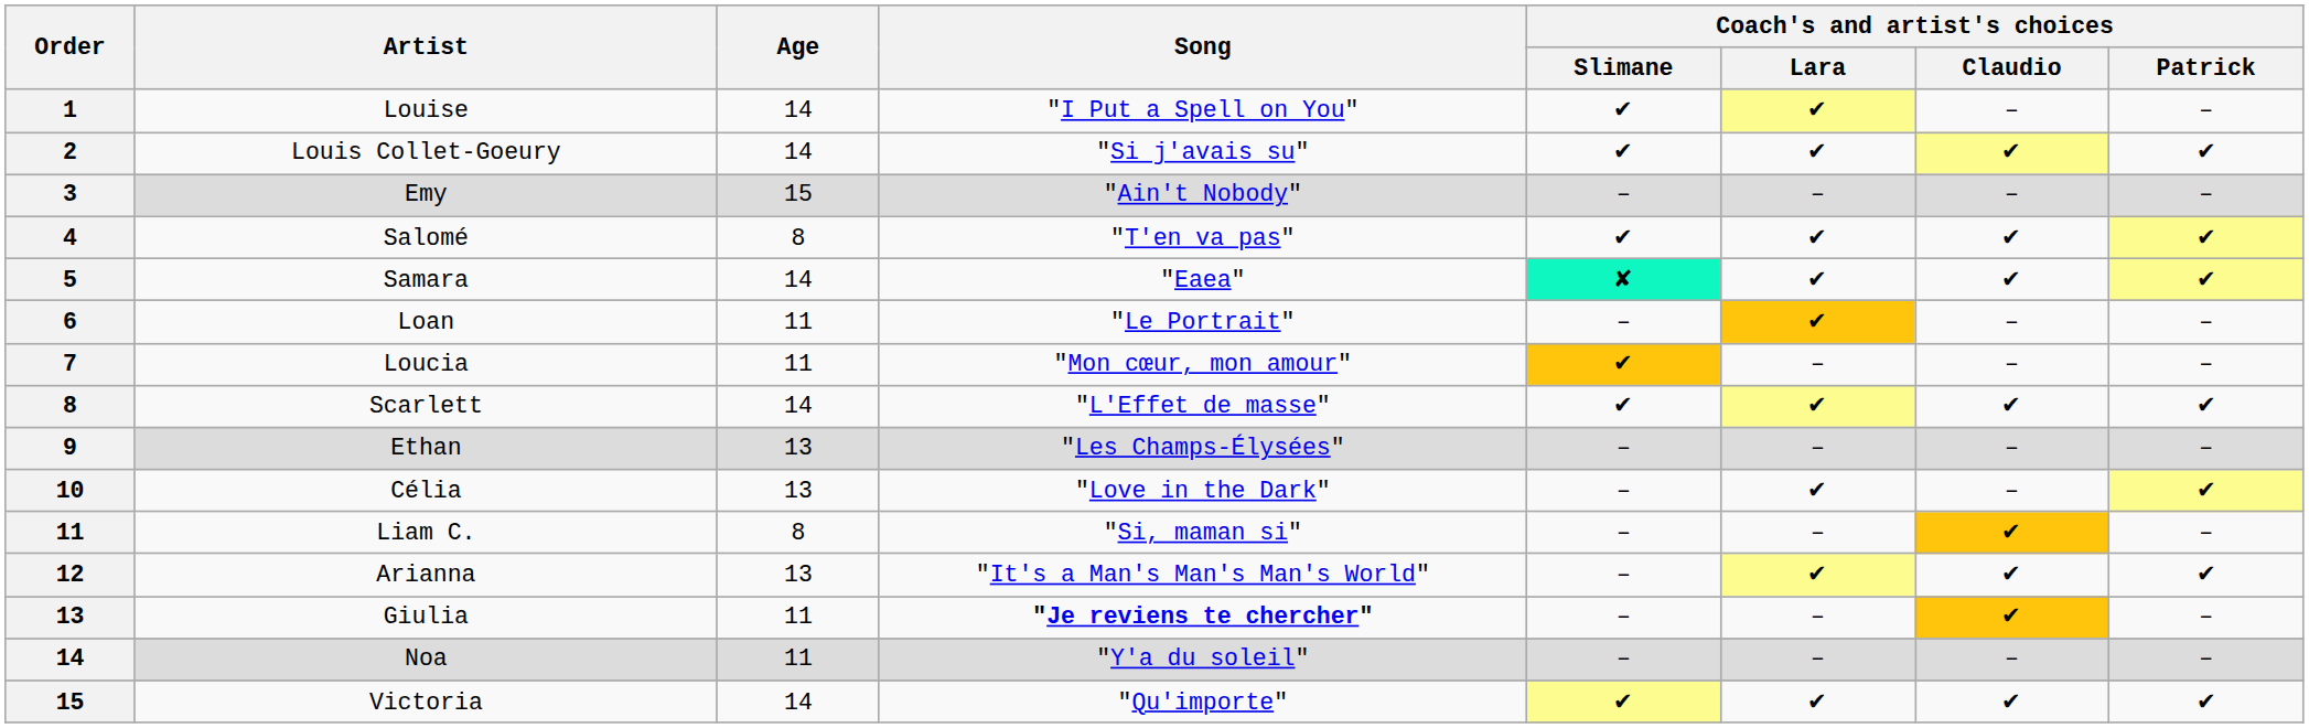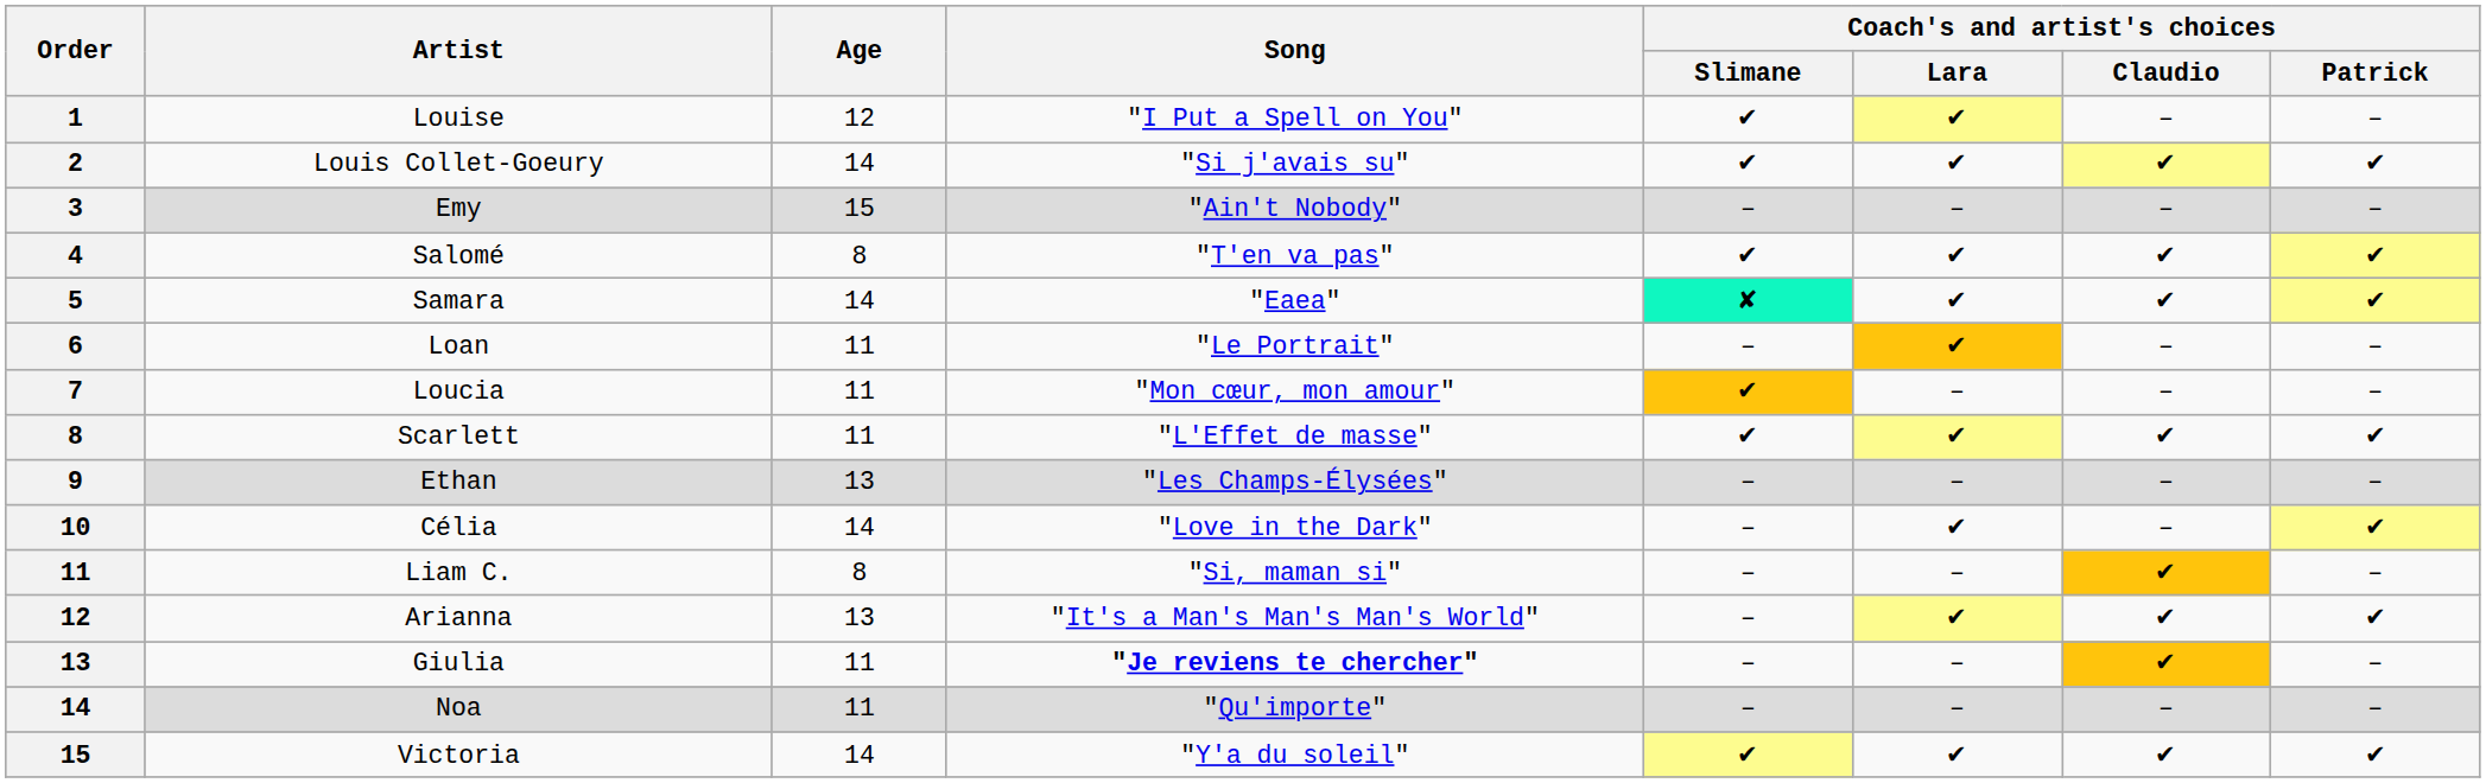 <table class="wikitable" style="text-align:center; line-height:17px; width:100%">
 <tr>
 <th scope="col" rowspan="2" style="width:04%">Order</th>
 <th scope="col" rowspan="2" style="width:18%">Artist</th>
 <th scope="col" rowspan="2" style="width:05%">Age</th>
 <th scope="col" rowspan="2" style="width:20%">Song</th>
 <th scope="col" colspan="4" style="width:24%">Coach's and artist's choices</th>
 </tr>
 <tr>
 <th style="width:06%">Slimane</th>
 <th style="width:06%">Lara</th>
 <th style="width:06%">Claudio</th>
 <th style="width:06%">Patrick</th>
 </tr>
 <tr>
 <th>1</th>
 <td>Louise</td>
-<td>14</td>
+<td>12</td>
 <td>"<a href='#'>I Put a Spell on You</a>"</td>
 <td>✔</td>
 <td style="background:#fdfc8f">✔</td>
 <td>–</td>
 <td>–</td>
 </tr>
 <tr>
 <th>2</th>
 <td>Louis Collet-Goeury</td>
 <td>14</td>
 <td>"<a href='#'>Si j'avais su</a>"</td>
 <td>✔</td>
 <td>✔</td>
 <td style="background:#fdfc8f">✔</td>
 <td>✔</td>
 </tr>
 <tr style="background:#DCDCDC">
 <th>3</th>
 <td>Emy</td>
 <td>15</td>
 <td>"<a href='#'>Ain't Nobody</a>"</td>
 <td>–</td>
 <td>–</td>
 <td>–</td>
 <td>–</td>
 </tr>
 <tr>
 <th>4</th>
 <td>Salomé</td>
 <td>8</td>
 <td>"<a href='#'>T'en va pas</a>"</td>
 <td>✔</td>
 <td>✔</td>
 <td>✔</td>
 <td style="background:#fdfc8f">✔</td>
 </tr>
 <tr>
 <th>5</th>
 <td>Samara</td>
 <td>14</td>
 <td>"<a href='#'>Eaea</a>"</td>
 <td style="background:#0ff7c0">✘</td>
 <td>✔</td>
 <td>✔</td>
 <td style="background:#fdfc8f">✔</td>
 </tr>
 <tr>
 <th>6</th>
 <td>Loan</td>
 <td>11</td>
 <td>"<a href='#'>Le Portrait</a>"</td>
 <td>–</td>
 <td style="background:#ffc40c">✔</td>
 <td>–</td>
 <td>–</td>
 </tr>
 <tr>
 <th>7</th>
 <td>Loucia</td>
 <td>11</td>
 <td>"<a href='#'>Mon cœur, mon amour</a>"</td>
 <td style="background:#ffc40c">✔</td>
 <td>–</td>
 <td>–</td>
 <td>–</td>
 </tr>
 <tr>
 <th>8</th>
 <td>Scarlett</td>
-<td>14</td>
+<td>11</td>
 <td>"<a href='#'>L'Effet de masse</a>"</td>
 <td>✔</td>
 <td style="background:#fdfc8f">✔</td>
 <td>✔</td>
 <td>✔</td>
 </tr>
 <tr style="background:#DCDCDC">
 <th>9</th>
 <td>Ethan</td>
 <td>13</td>
 <td>"<a href='#'>Les Champs-Élysées</a>"</td>
 <td>–</td>
 <td>–</td>
 <td>–</td>
 <td>–</td>
 </tr>
 <tr>
 <th>10</th>
 <td>Célia</td>
-<td>13</td>
+<td>14</td>
 <td>"<a href='#'>Love in the Dark</a>"</td>
 <td>–</td>
 <td>✔</td>
 <td>–</td>
 <td style="background:#fdfc8f">✔</td>
 </tr>
 <tr>
 <th>11</th>
 <td>Liam C.</td>
 <td>8</td>
 <td>"<a href='#'>Si, maman si</a>"</td>
 <td>–</td>
 <td>–</td>
 <td style="background:#ffc40c">✔</td>
 <td>–</td>
 </tr>
 <tr>
 <th>12</th>
 <td>Arianna</td>
 <td>13</td>
 <td>"<a href='#'>It's a Man's Man's Man's World</a>"</td>
 <td>–</td>
 <td style="background:#fdfc8f">✔</td>
 <td>✔</td>
 <td>✔</td>
 </tr>
 <tr>
 <th>13</th>
 <td>Giulia</td>
 <td>11</td>
 <td><strong>"<a href='#'>Je reviens te chercher</a>"</strong></td>
 <td>–</td>
 <td>–</td>
 <td style="background:#ffc40c">✔</td>
 <td>–</td>
 </tr>
 <tr style="background:#DCDCDC">
 <th>14</th>
 <td>Noa</td>
 <td>11</td>
-<td>"<a href='#'>Y'a du soleil</a>"</td>
+<td>"<a href='#'>Qu'importe</a>"</td>
 <td>–</td>
 <td>–</td>
 <td>–</td>
 <td>–</td>
 </tr>
 <tr>
 <th>15</th>
 <td>Victoria</td>
 <td>14</td>
-<td>"<a href='#'>Qu'importe</a>"</td>
+<td>"<a href='#'>Y'a du soleil</a>"</td>
 <td style="background:#fdfc8f">✔</td>
 <td>✔</td>
 <td>✔</td>
 <td>✔</td>
 </tr>
 </table>
